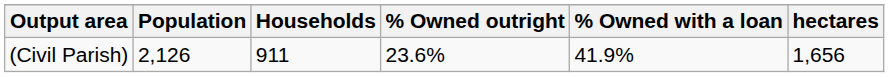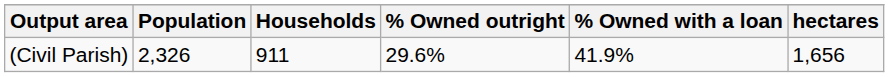 <table class="wikitable">
 <tr>
 </tr>
 <tr>
 <th>Output area</th>
 <th>Population</th>
 <th>Households</th>
 <th>% Owned outright</th>
 <th>% Owned with a loan</th>
 <th>hectares</th>
 </tr>
 <tr>
 <td>(Civil Parish)</td>
-<td>2,126</td>
+<td>2,326</td>
 <td>911</td>
-<td>23.6%</td>
+<td>29.6%</td>
 <td>41.9%</td>
 <td>1,656</td>
 </tr>
 </table>
